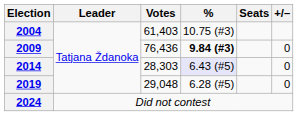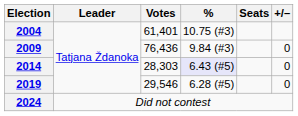 <table class="wikitable" style="text-align: right">
 <tr>
 <th>Election</th>
 <th>Leader</th>
 <th>Votes</th>
 <th>%</th>
 <th>Seats</th>
 <th>+/–</th>
 </tr>
 <tr>
 <th><a href='#'>2004</a></th>
 <td align=left rowspan=4><a href='#'>Tatjana Ždanoka</a></td>
-<td>61,403</td>
+<td>61,401</td>
 <td>10.75 (#3)</td>
 <td></td>
 <td></td>
 </tr>
 <tr>
 <th><a href='#'>2009</a></th>
 <td>76,436</td>
-<td><strong>9.84 (#3)</strong></td>
+<td>9.84 (#3)</td>
 <td></td>
 <td> 0</td>
 </tr>
 <tr>
 <th><a href='#'>2014</a></th>
 <td>28,303</td>
 <td style="background: lavender;">6.43 (#5)</td>
 <td></td>
 <td> 0</td>
 </tr>
 <tr>
 <th><a href='#'>2019</a></th>
-<td>29,048</td>
+<td>29,546</td>
 <td>6.28 (#5)</td>
 <td></td>
 <td> 0</td>
 </tr>
 <tr>
 <th><a href='#'>2024</a></th>
 <td colspan="6"  style="text-align: center"><em>Did not contest</em></td>
 </tr>
 </table>
